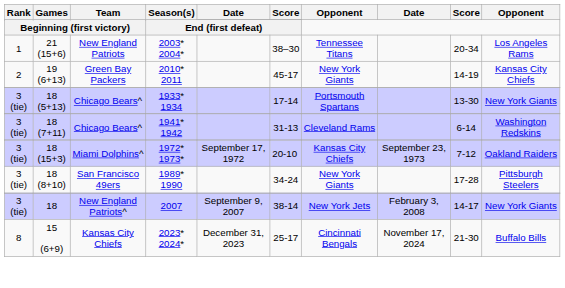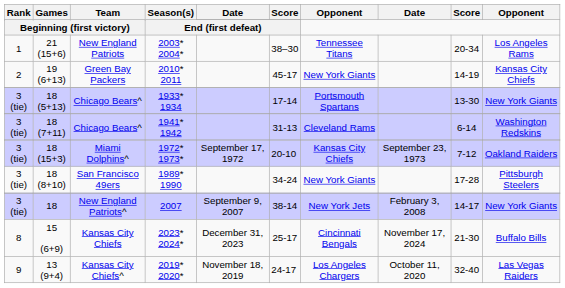 <table class="wikitable sortable" style="font-size:95%">
 <tr>
 <th rowspan="2">Rank</th>
 <th rowspan="2">Games</th>
 <th rowspan="2">Team</th>
 <th rowspan="2">Season(s)</th>
 <th>Date</th>
 <th class="unsortable">Score</th>
 <th>Opponent</th>
 <th>Date</th>
 <th class="unsortable">Score</th>
 <th>Opponent</th>
 </tr>
 <tr class="unsortable">
 </tr>
 <tr>
 <th colspan="3">Beginning (first victory)</th>
 <th colspan="3">End (first defeat)</th>
 </tr>
 <tr>
 <td align="center">1 </td>
 <td align="center">21<br>(15+6)</td>
 <td align="center"><a href='#'>New England Patriots</a></td>
 <td align="center"><a href='#'>2003</a>* <br> <a href='#'>2004</a>*</td>
 <td align="center"></td>
 <td align="center">38–30</td>
 <td align="center"><a href='#'>Tennessee Titans</a></td>
 <td align="center"></td>
 <td align="center">20-34</td>
 <td align="center"><a href='#'>Los Angeles Rams</a></td>
 </tr>
 <tr>
 <td align="center">2 </td>
 <td align="center">19<br>(6+13)</td>
 <td align="center"><a href='#'>Green Bay Packers</a></td>
 <td align="center"><a href='#'>2010</a>* <br> <a href='#'>2011</a></td>
 <td align="center"></td>
 <td align="center">45-17</td>
 <td align="center"><a href='#'>New York Giants</a></td>
 <td align="center"></td>
 <td align="center">14-19</td>
 <td align="center"><a href='#'>Kansas City Chiefs</a></td>
 </tr>
 <tr>
 </tr>
 <tr style="background:#ccccff;">
 <td align="center">3 (tie) </td>
 <td align="center">18<br>(5+13)</td>
 <td align="center"><a href='#'>Chicago Bears</a>^</td>
 <td align="center"><a href='#'>1933</a>* <br> <a href='#'>1934</a></td>
 <td align="center"></td>
 <td align="center">17-14</td>
 <td align="center"><a href='#'>Portsmouth Spartans</a></td>
 <td align="center"></td>
 <td align="center">13-30</td>
 <td align="center"><a href='#'>New York Giants</a></td>
 </tr>
 <tr>
 </tr>
 <tr style="background:#ccccff;">
 <td align="center">3 (tie) </td>
 <td align="center">18<br>(7+11)</td>
 <td align="center"><a href='#'>Chicago Bears</a>^</td>
 <td align="center"><a href='#'>1941</a>* <br>  <a href='#'>1942</a></td>
 <td align="center"></td>
 <td align="center">31-13</td>
 <td align="center"><a href='#'>Cleveland Rams</a></td>
 <td align="center"></td>
 <td align="center">6-14</td>
 <td align="center"><a href='#'>Washington Redskins</a></td>
 </tr>
 <tr>
 </tr>
 <tr style="background:#ccccff;">
 <td align="center">3 (tie) </td>
 <td align="center">18<br>(15+3)</td>
 <td align="center"><a href='#'>Miami Dolphins</a>^</td>
 <td align="center"><a href='#'>1972</a>*<br><a href='#'>1973</a>*</td>
 <td align="center">September 17, 1972</td>
 <td>20-10</td>
 <td align="center"><a href='#'>Kansas City Chiefs</a></td>
 <td align="center">September 23, 1973</td>
 <td align="center">7-12</td>
 <td align="center"><a href='#'>Oakland Raiders</a></td>
 </tr>
 <tr>
 <td align="center">3 (tie) </td>
 <td align="center">18<br>(8+10)</td>
 <td align="center"><a href='#'>San Francisco 49ers</a></td>
 <td align="center"><a href='#'>1989</a>* <br> <a href='#'>1990</a></td>
 <td align="center"></td>
 <td align="center">34-24</td>
 <td align="center"><a href='#'>New York Giants</a></td>
 <td align="center"></td>
 <td align="center">17-28</td>
 <td align="center"><a href='#'>Pittsburgh Steelers</a></td>
 </tr>
 <tr>
 </tr>
 <tr style="background:#ccccff;">
 <td align="center">3 (tie) </td>
 <td align="center">18</td>
 <td align="center"><a href='#'>New England Patriots</a>^</td>
 <td align="center"><a href='#'>2007</a></td>
 <td align="center">September 9, 2007</td>
 <td align="center">38-14</td>
 <td align="center"><a href='#'>New York Jets</a></td>
 <td align="center">February 3, 2008</td>
 <td align="center">14-17</td>
 <td align="center"><a href='#'>New York Giants</a></td>
 </tr>
 <tr>
 <td align="center">8 </td>
 <td align="center">15<br><br>(6+9)</td>
 <td align="center"><a href='#'>Kansas City Chiefs</a></td>
 <td align="center"><a href='#'>2023</a>* <br><a href='#'>2024</a>*</td>
 <td align="center">December 31, 2023</td>
 <td align="center">25-17</td>
 <td align="center"><a href='#'>Cincinnati Bengals</a></td>
 <td align="center">November 17, 2024</td>
 <td align="center">21-30</td>
 <td align="center"><a href='#'>Buffalo Bills</a></td>
 </tr>
+<tr>
+<td align="center">9 </td>
+<td align="center">13<br>(9+4)</td>
+<td align="center"><a href='#'>Kansas City Chiefs</a>^</td>
+<td align="center"><a href='#'>2019</a>*<br><a href='#'>2020</a>*</td>
+<td align="center">November 18, 2019</td>
+<td>24-17</td>
+<td align="center"><a href='#'>Los Angeles Chargers</a></td>
+<td align="center">October 11, 2020</td>
+<td align="center">32-40</td>
+<td align="center"><a href='#'>Las Vegas Raiders</a></td>
+</tr>
 </table>
